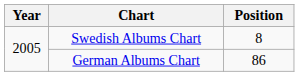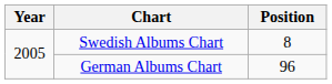 <table class="wikitable" width="330px">
 <tr>
 <th align="center">Year</th>
 <th align="center">Chart</th>
 <th align="center">Position</th>
 </tr>
 <tr>
 <td align="center" rowspan="2">2005</td>
 <td align="center"><a href='#'>Swedish Albums Chart</a></td>
 <td align="center">8</td>
 </tr>
 <tr>
 <td align="center"><a href='#'>German Albums Chart</a></td>
-<td align="center">86</td>
+<td align="center">96</td>
 </tr>
 </table>
